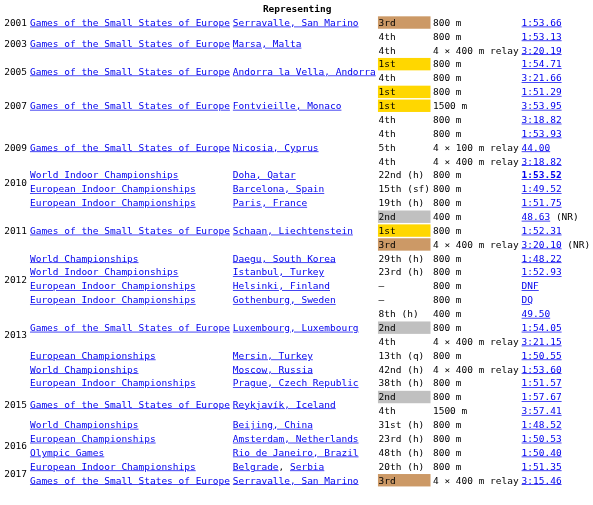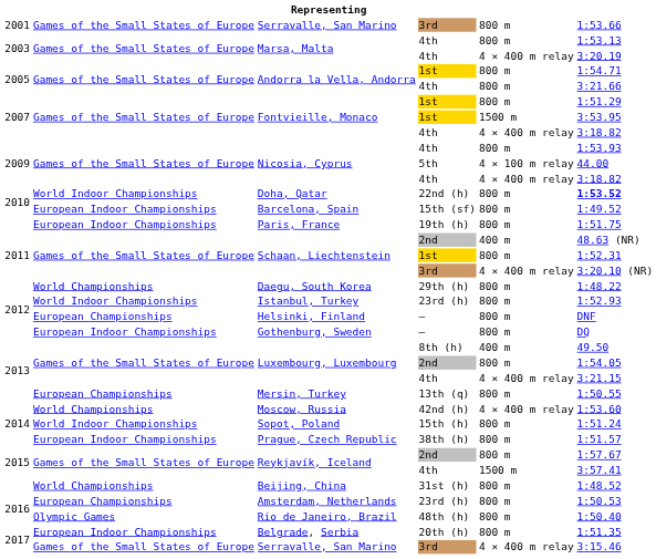 <table>
 <tr>
 <th colspan="6">Representing </th>
 </tr>
 <tr>
 <td>2001</td>
 <td><a href='#'>Games of the Small States of Europe</a></td>
 <td><a href='#'>Serravalle, San Marino</a></td>
 <td bgcolor=cc9966>3rd</td>
 <td>800 m</td>
 <td><a href='#'>1:53.66</a></td>
 </tr>
 <tr>
 <td rowspan=2>2003</td>
 <td rowspan=2><a href='#'>Games of the Small States of Europe</a></td>
 <td rowspan=2><a href='#'>Marsa, Malta</a></td>
 <td>4th</td>
 <td>800 m</td>
 <td><a href='#'>1:53.13</a></td>
 </tr>
 <tr>
 <td>4th</td>
 <td>4 × 400 m relay</td>
 <td><a href='#'>3:20.19</a></td>
 </tr>
 <tr>
 <td rowspan=2>2005</td>
 <td rowspan=2><a href='#'>Games of the Small States of Europe</a></td>
 <td rowspan=2><a href='#'>Andorra la Vella, Andorra</a></td>
 <td bgcolor=gold>1st</td>
 <td>800 m</td>
 <td><a href='#'>1:54.71</a></td>
 </tr>
 <tr>
 <td>4th</td>
 <td>800 m</td>
 <td><a href='#'>3:21.66</a></td>
 </tr>
 <tr>
 <td rowspan=3>2007</td>
 <td rowspan=3><a href='#'>Games of the Small States of Europe</a></td>
 <td rowspan=3><a href='#'>Fontvieille, Monaco</a></td>
 <td bgcolor=gold>1st</td>
 <td>800 m</td>
 <td><a href='#'>1:51.29</a></td>
 </tr>
 <tr>
 <td bgcolor=gold>1st</td>
 <td>1500 m</td>
 <td><a href='#'>3:53.95</a></td>
 </tr>
 <tr>
 <td>4th</td>
-<td>800 m</td>
+<td>4 × 400 m relay</td>
 <td><a href='#'>3:18.82</a></td>
 </tr>
 <tr>
 <td rowspan=3>2009</td>
 <td rowspan=3><a href='#'>Games of the Small States of Europe</a></td>
 <td rowspan=3><a href='#'>Nicosia, Cyprus</a></td>
 <td>4th</td>
 <td>800 m</td>
 <td><a href='#'>1:53.93</a></td>
 </tr>
 <tr>
 <td>5th</td>
 <td>4 × 100 m relay</td>
 <td><a href='#'>44.00</a></td>
 </tr>
 <tr>
 <td>4th</td>
 <td>4 × 400 m relay</td>
 <td><a href='#'>3:18.82</a></td>
 </tr>
 <tr>
 <td rowspan=2>2010</td>
 <td><a href='#'>World Indoor Championships</a></td>
 <td><a href='#'>Doha, Qatar</a></td>
 <td>22nd (h)</td>
 <td>800 m</td>
 <td><strong><a href='#'>1:53.52</a></strong></td>
 </tr>
 <tr>
 <td><a href='#'>European Indoor Championships</a></td>
 <td><a href='#'>Barcelona, Spain</a></td>
 <td>15th (sf)</td>
 <td>800 m</td>
 <td><a href='#'>1:49.52</a></td>
 </tr>
 <tr>
 <td rowspan=5>2011</td>
 <td><a href='#'>European Indoor Championships</a></td>
 <td><a href='#'>Paris, France</a></td>
 <td>19th (h)</td>
 <td>800 m</td>
 <td><a href='#'>1:51.75</a></td>
 </tr>
 <tr>
 <td rowspan=3><a href='#'>Games of the Small States of Europe</a></td>
 <td rowspan=3><a href='#'>Schaan, Liechtenstein</a></td>
 <td bgcolor=silver>2nd</td>
 <td>400 m</td>
 <td><a href='#'>48.63</a> (NR)</td>
 </tr>
 <tr>
 <td bgcolor=gold>1st</td>
 <td>800 m</td>
 <td><a href='#'>1:52.31</a></td>
 </tr>
 <tr>
 <td bgcolor=cc9966>3rd</td>
 <td>4 × 400 m relay</td>
 <td><a href='#'>3:20.10</a> (NR)</td>
 </tr>
 <tr>
 <td><a href='#'>World Championships</a></td>
 <td><a href='#'>Daegu, South Korea</a></td>
 <td>29th (h)</td>
 <td>800 m</td>
 <td><a href='#'>1:48.22</a></td>
 </tr>
 <tr>
 <td rowspan=2>2012</td>
 <td><a href='#'>World Indoor Championships</a></td>
 <td><a href='#'>Istanbul, Turkey</a></td>
 <td>23rd (h)</td>
 <td>800 m</td>
 <td><a href='#'>1:52.93</a></td>
 </tr>
 <tr>
-<td><a href='#'>European Indoor Championships</a></td>
+<td><a href='#'>European Championships</a></td>
 <td><a href='#'>Helsinki, Finland</a></td>
 <td>–</td>
 <td>800 m</td>
 <td><a href='#'>DNF</a></td>
 </tr>
 <tr>
 <td rowspan=6>2013</td>
 <td><a href='#'>European Indoor Championships</a></td>
 <td><a href='#'>Gothenburg, Sweden</a></td>
 <td>–</td>
 <td>800 m</td>
 <td><a href='#'>DQ</a></td>
 </tr>
 <tr>
 <td rowspan=3><a href='#'>Games of the Small States of Europe</a></td>
 <td rowspan=3><a href='#'>Luxembourg, Luxembourg</a></td>
 <td>8th (h)</td>
 <td>400 m</td>
 <td><a href='#'>49.50</a></td>
 </tr>
 <tr>
 <td bgcolor=silver>2nd</td>
 <td>800 m</td>
 <td><a href='#'>1:54.05</a></td>
 </tr>
 <tr>
 <td>4th</td>
 <td>4 × 400 m relay</td>
 <td><a href='#'>3:21.15</a></td>
 </tr>
 <tr>
 <td><a href='#'>European Championships</a></td>
 <td><a href='#'>Mersin, Turkey</a></td>
 <td>13th (q)</td>
 <td>800 m</td>
 <td><a href='#'>1:50.55</a></td>
 </tr>
 <tr>
 <td><a href='#'>World Championships</a></td>
 <td><a href='#'>Moscow, Russia</a></td>
 <td>42nd (h)</td>
 <td>4 × 400 m relay</td>
 <td><a href='#'>1:53.60</a></td>
+</tr>
+<tr>
+<td>2014</td>
+<td><a href='#'>World Indoor Championships</a></td>
+<td><a href='#'>Sopot, Poland</a></td>
+<td>15th (h)</td>
+<td>800 m</td>
+<td><a href='#'>1:51.24</a></td>
 </tr>
 <tr>
 <td rowspan=4>2015</td>
 <td><a href='#'>European Indoor Championships</a></td>
 <td><a href='#'>Prague, Czech Republic</a></td>
 <td>38th (h)</td>
 <td>800 m</td>
 <td><a href='#'>1:51.57</a></td>
 </tr>
 <tr>
 <td rowspan=2><a href='#'>Games of the Small States of Europe</a></td>
 <td rowspan=2><a href='#'>Reykjavík, Iceland</a></td>
 <td bgcolor=silver>2nd</td>
 <td>800 m</td>
 <td><a href='#'>1:57.67</a></td>
 </tr>
 <tr>
 <td>4th</td>
 <td>1500 m</td>
 <td><a href='#'>3:57.41</a></td>
 </tr>
 <tr>
 <td><a href='#'>World Championships</a></td>
 <td><a href='#'>Beijing, China</a></td>
 <td>31st (h)</td>
 <td>800 m</td>
 <td><a href='#'>1:48.52</a></td>
 </tr>
 <tr>
 <td rowspan=2>2016</td>
 <td><a href='#'>European Championships</a></td>
 <td><a href='#'>Amsterdam, Netherlands</a></td>
 <td>23rd (h)</td>
 <td>800 m</td>
 <td><a href='#'>1:50.53</a></td>
 </tr>
 <tr>
 <td><a href='#'>Olympic Games</a></td>
 <td><a href='#'>Rio de Janeiro, Brazil</a></td>
 <td>48th (h)</td>
 <td>800 m</td>
 <td><a href='#'>1:50.40</a></td>
 </tr>
 <tr>
 <td rowspan=2>2017</td>
 <td><a href='#'>European Indoor Championships</a></td>
 <td><a href='#'>Belgrade</a>, <a href='#'>Serbia</a></td>
 <td>20th (h)</td>
 <td>800 m</td>
 <td><a href='#'>1:51.35</a></td>
 </tr>
 <tr>
 <td><a href='#'>Games of the Small States of Europe</a></td>
 <td><a href='#'>Serravalle, San Marino</a></td>
 <td bgcolor=cc9966>3rd</td>
 <td>4 × 400 m relay</td>
 <td><a href='#'>3:15.46</a></td>
 </tr>
 </table>
